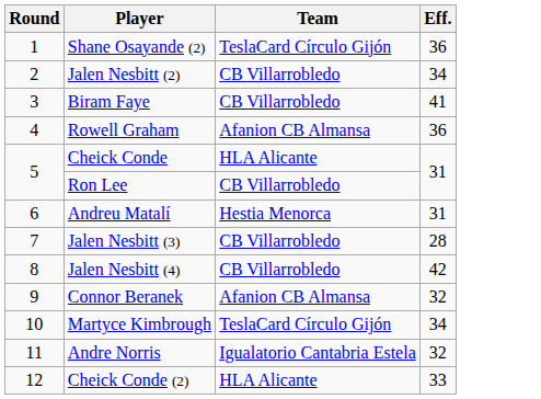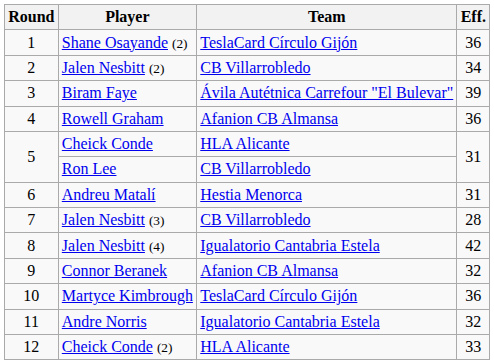 <table class="wikitable sortable" style="text-align: center;">
 <tr>
 <th>Round</th>
 <th>Player</th>
 <th>Team</th>
 <th>Eff.</th>
 </tr>
 <tr>
 <td>1</td>
 <td style="text-align:left;"> <a href='#'>Shane Osayande</a> <small>(2)</small></td>
 <td style="text-align:left;"><a href='#'>TeslaCard Círculo Gijón</a></td>
 <td>36</td>
 </tr>
 <tr>
 <td>2</td>
 <td style="text-align:left;"> <a href='#'>Jalen Nesbitt</a> <small>(2)</small></td>
 <td style="text-align:left;"><a href='#'>CB Villarrobledo</a></td>
 <td>34</td>
 </tr>
 <tr>
 <td>3</td>
 <td style="text-align:left;"> <a href='#'>Biram Faye</a></td>
-<td style="text-align:left;"><a href='#'>CB Villarrobledo</a></td>
-<td>41</td>
+<td style="text-align:left;"><a href='#'>Ávila Autétnica Carrefour "El Bulevar"</a></td>
+<td>39</td>
 </tr>
 <tr>
 <td>4</td>
 <td style="text-align:left;"> <a href='#'>Rowell Graham</a></td>
 <td style="text-align:left;"><a href='#'>Afanion CB Almansa</a></td>
 <td>36</td>
 </tr>
 <tr>
 <td rowspan=2>5</td>
 <td style="text-align:left;"> <a href='#'>Cheick Conde</a></td>
 <td style="text-align:left;"><a href='#'>HLA Alicante</a></td>
 <td rowspan=2>31</td>
 </tr>
 <tr>
 <td style="text-align:left;"> <a href='#'>Ron Lee</a></td>
 <td style="text-align:left;"><a href='#'>CB Villarrobledo</a></td>
 </tr>
 <tr>
 <td>6</td>
 <td style="text-align:left;"> <a href='#'>Andreu Matalí</a></td>
 <td style="text-align:left;"><a href='#'>Hestia Menorca</a></td>
 <td>31</td>
 </tr>
 <tr>
 <td>7</td>
 <td style="text-align:left;"> <a href='#'>Jalen Nesbitt</a> <small>(3)</small></td>
 <td style="text-align:left;"><a href='#'>CB Villarrobledo</a></td>
 <td>28</td>
 </tr>
 <tr>
 <td>8</td>
 <td style="text-align:left;"> <a href='#'>Jalen Nesbitt</a> <small>(4)</small></td>
-<td style="text-align:left;"><a href='#'>CB Villarrobledo</a></td>
+<td style="text-align:left;"><a href='#'>Igualatorio Cantabria Estela</a></td>
 <td>42</td>
 </tr>
 <tr>
 <td>9</td>
 <td style="text-align:left;"> <a href='#'>Connor Beranek</a></td>
 <td style="text-align:left;"><a href='#'>Afanion CB Almansa</a></td>
 <td>32</td>
 </tr>
 <tr>
 <td>10</td>
 <td style="text-align:left;"> <a href='#'>Martyce Kimbrough</a></td>
 <td style="text-align:left;"><a href='#'>TeslaCard Círculo Gijón</a></td>
-<td>34</td>
+<td>36</td>
 </tr>
 <tr>
 <td>11</td>
 <td style="text-align:left;"> <a href='#'>Andre Norris</a></td>
 <td style="text-align:left;"><a href='#'>Igualatorio Cantabria Estela</a></td>
 <td>32</td>
 </tr>
 <tr>
 <td>12</td>
 <td style="text-align:left;"> <a href='#'>Cheick Conde</a> <small>(2)</small></td>
 <td style="text-align:left;"><a href='#'>HLA Alicante</a></td>
 <td>33</td>
 </tr>
 <tr>
 </tr>
 </table>
